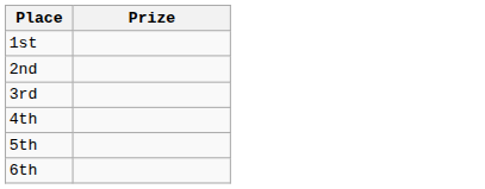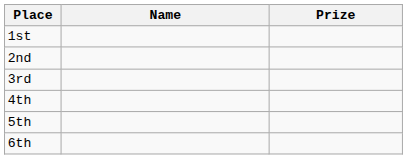 <table class="wikitable">
 <tr>
 <th style="width:50px;">Place</th>
+<th style="width:200px;">Name</th>
 <th style="width:125px;">Prize</th>
 </tr>
 <tr>
 <td>1st</td>
 <td></td>
+<td></td>
 </tr>
 <tr>
 <td>2nd</td>
+<td></td>
 <td></td>
 </tr>
 <tr>
 <td>3rd</td>
 <td></td>
+<td></td>
 </tr>
 <tr>
 <td>4th</td>
+<td></td>
 <td></td>
 </tr>
 <tr>
 <td>5th</td>
 <td></td>
+<td></td>
 </tr>
 <tr>
 <td>6th</td>
 <td></td>
+<td></td>
 </tr>
 </table>
